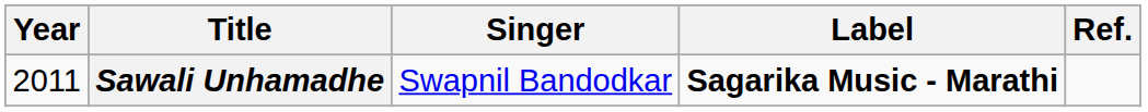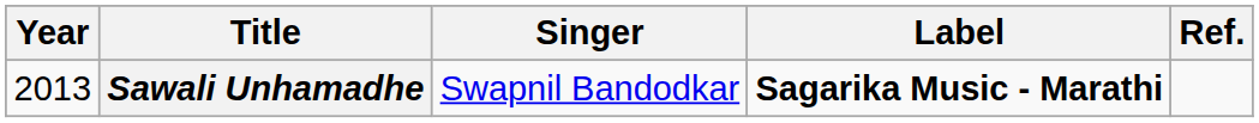 <table class="wikitable plainrowheaders sortable" style="margin-right: 0;">
 <tr>
 <th>Year</th>
 <th>Title</th>
 <th>Singer</th>
 <th>Label</th>
 <th>Ref.</th>
 </tr>
 <tr>
-<td>2011</td>
+<td>2013</td>
 <th scope="row"><em>Sawali Unhamadhe</em></th>
 <td><a href='#'>Swapnil Bandodkar</a></td>
 <td><strong>Sagarika Music - Marathi</strong></td>
 <td></td>
 </tr>
 </table>
